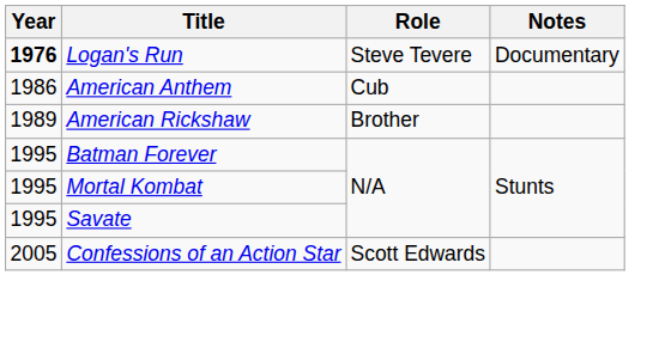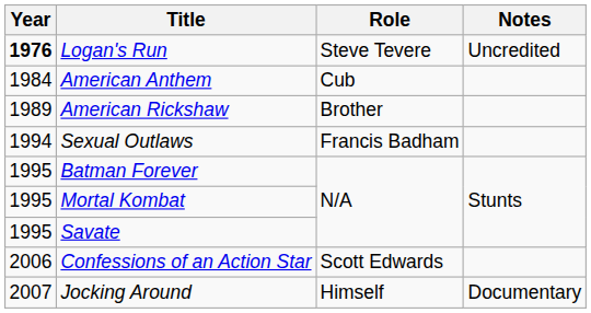 <table class="wikitable">
 <tr>
 <th>Year</th>
 <th>Title</th>
 <th>Role</th>
 <th>Notes</th>
 </tr>
 <tr>
 <td><strong>1976</strong></td>
 <td><a href='#'><em>Logan's Run</em></a></td>
 <td>Steve Tevere</td>
-<td>Documentary</td>
+<td>Uncredited</td>
 </tr>
 <tr>
-<td>1986</td>
+<td>1984</td>
 <td><em><a href='#'>American Anthem</a></em></td>
 <td>Cub</td>
 <td></td>
 </tr>
 <tr>
 <td>1989</td>
 <td><em><a href='#'>American Rickshaw</a></em></td>
 <td>Brother</td>
+<td></td>
+</tr>
+<tr>
+<td>1994</td>
+<td><em>Sexual Outlaws</em></td>
+<td>Francis Badham</td>
 <td></td>
 </tr>
 <tr>
 <td>1995</td>
 <td><em><a href='#'>Batman Forever</a></em></td>
 <td rowspan="3">N/A</td>
 <td rowspan="3">Stunts</td>
 </tr>
 <tr>
 <td>1995</td>
 <td><a href='#'><em>Mortal Kombat</em></a></td>
 </tr>
 <tr>
 <td>1995</td>
 <td><a href='#'><em>Savate</em></a></td>
 </tr>
 <tr>
-<td>2005</td>
+<td>2006</td>
 <td><em><a href='#'>Confessions of an Action Star</a></em></td>
 <td>Scott Edwards</td>
 <td></td>
 </tr>
+<tr>
+<td>2007</td>
+<td><em>Jocking Around</em></td>
+<td>Himself</td>
+<td>Documentary</td>
+</tr>
 </table>
